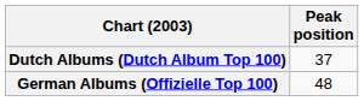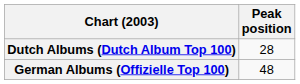 <table class="wikitable sortable plainrowheaders" style="text-align:center">
 <tr>
 <th scope="col">Chart (2003)</th>
 <th scope="col">Peak<br> position</th>
 </tr>
 <tr>
 <th scope="row">Dutch Albums (<a href='#'>Dutch Album Top 100</a>)</th>
-<td>37</td>
+<td>28</td>
 </tr>
 <tr>
 <th scope="row">German Albums (<a href='#'>Offizielle Top 100</a>)</th>
 <td>48</td>
 </tr>
 </table>
